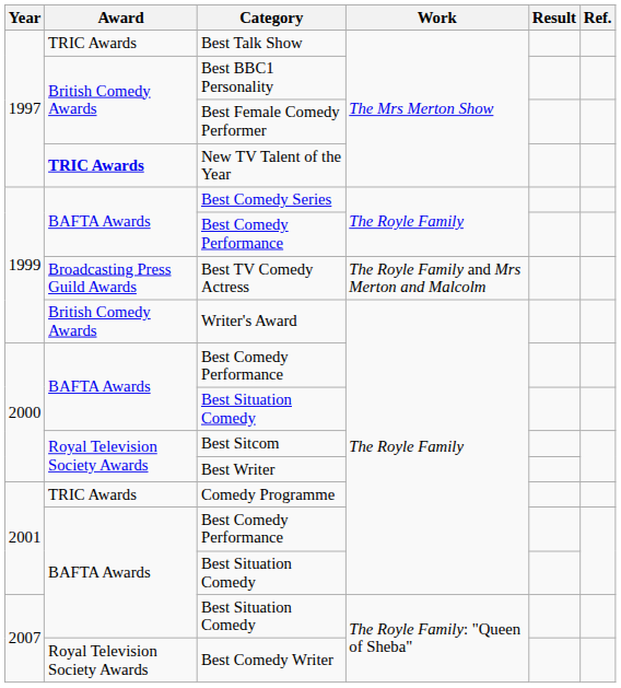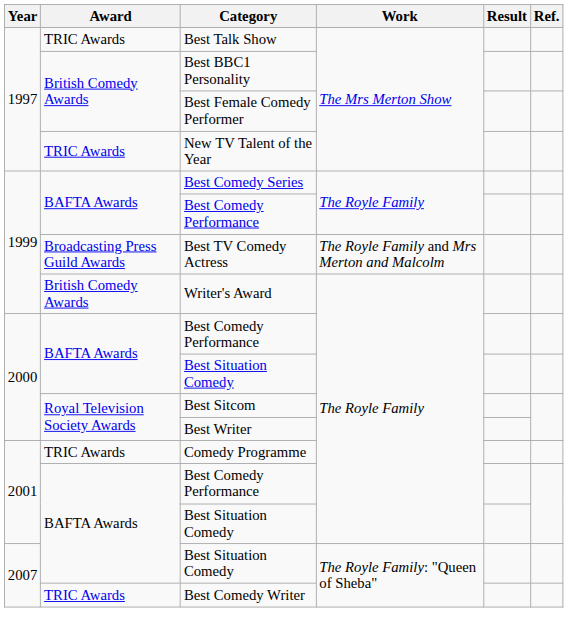 <table class="wikitable">
 <tr>
 <th>Year</th>
 <th>Award</th>
 <th>Category</th>
 <th>Work</th>
 <th>Result</th>
 <th>Ref.</th>
 </tr>
 <tr>
 <td rowspan=4>1997</td>
 <td>TRIC Awards</td>
 <td>Best Talk Show</td>
 <td rowspan=4><em><a href='#'>The Mrs Merton Show</a></em></td>
 <td></td>
 <td style="text-align:center;"></td>
 </tr>
 <tr>
 <td rowspan=2><a href='#'>British Comedy Awards</a></td>
 <td>Best BBC1 Personality</td>
 <td></td>
 <td style="text-align:center;"></td>
 </tr>
 <tr>
 <td>Best Female Comedy Performer</td>
 <td></td>
 <td style="text-align:center;"></td>
 </tr>
 <tr>
-<td><strong><a href='#'>TRIC Awards</a></strong></td>
+<td><a href='#'>TRIC Awards</a></td>
 <td>New TV Talent of the Year</td>
 <td></td>
 <td style="text-align:center;"></td>
 </tr>
 <tr>
 <td rowspan=4>1999</td>
 <td rowspan=2><a href='#'>BAFTA Awards</a></td>
 <td><a href='#'>Best Comedy Series</a></td>
 <td rowspan=2><em><a href='#'>The Royle Family</a></em></td>
 <td></td>
 <td style="text-align:center;"></td>
 </tr>
 <tr>
 <td><a href='#'>Best Comedy Performance</a></td>
 <td></td>
 <td style="text-align:center;"></td>
 </tr>
 <tr>
 <td><a href='#'>Broadcasting Press Guild Awards</a></td>
 <td>Best TV Comedy Actress</td>
 <td><em>The Royle Family</em> and <em>Mrs Merton and Malcolm</em></td>
 <td></td>
 <td style="text-align:center;"></td>
 </tr>
 <tr>
 <td><a href='#'>British Comedy Awards</a></td>
 <td>Writer's Award</td>
 <td rowspan=8><em>The Royle Family</em></td>
 <td></td>
 <td style="text-align:center;"></td>
 </tr>
 <tr>
 <td rowspan=4>2000</td>
 <td rowspan=2><a href='#'>BAFTA Awards</a></td>
 <td>Best Comedy Performance</td>
 <td></td>
 <td style="text-align:center;"></td>
 </tr>
 <tr>
 <td><a href='#'>Best Situation Comedy</a></td>
 <td></td>
 <td style="text-align:center;"></td>
 </tr>
 <tr>
 <td rowspan=2><a href='#'>Royal Television Society Awards</a></td>
 <td>Best Sitcom</td>
 <td></td>
 <td style="text-align:center;" rowspan="2"></td>
 </tr>
 <tr>
 <td>Best Writer</td>
 <td></td>
 </tr>
 <tr>
 <td rowspan=3>2001</td>
 <td>TRIC Awards</td>
 <td>Comedy Programme</td>
 <td></td>
 <td style="text-align:center;" rowspan="1"></td>
 </tr>
 <tr>
 <td rowspan=3>BAFTA Awards</td>
 <td>Best Comedy Performance</td>
 <td></td>
 <td style="text-align:center;" rowspan="2"></td>
 </tr>
 <tr>
 <td>Best Situation Comedy</td>
 <td></td>
 </tr>
 <tr>
 <td rowspan=2>2007</td>
 <td>Best Situation Comedy</td>
 <td rowspan=2><em>The Royle Family</em>: "Queen of Sheba"</td>
 <td></td>
 <td style="text-align:center;"></td>
 </tr>
 <tr>
-<td>Royal Television Society Awards</td>
+<td><a href='#'>TRIC Awards</a></td>
 <td>Best Comedy Writer</td>
 <td></td>
 <td style="text-align:center;"></td>
 </tr>
 </table>
